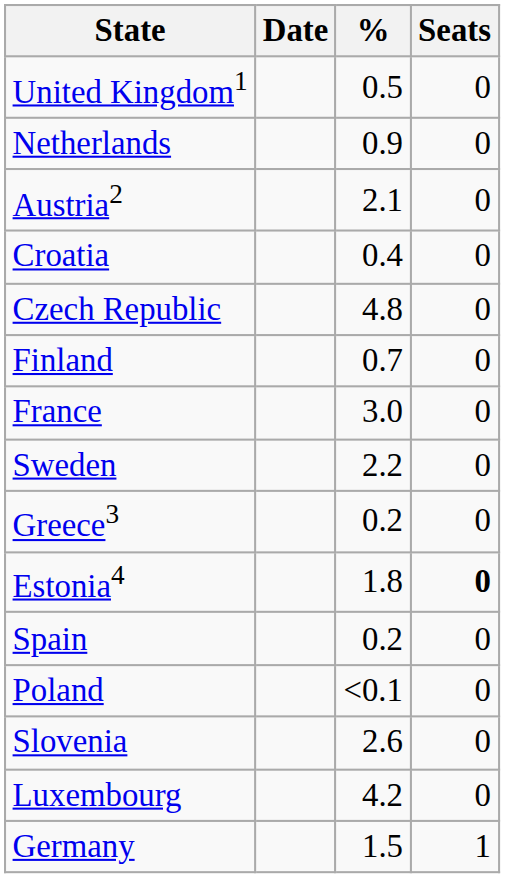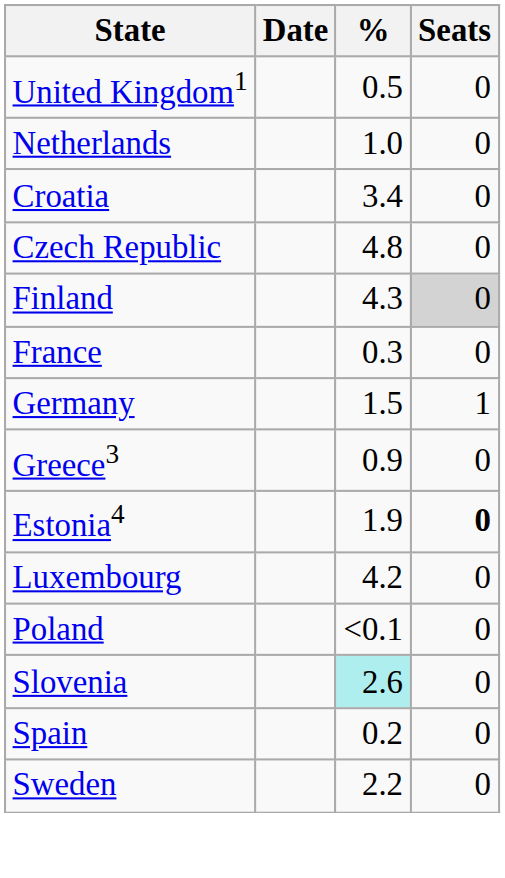 <table class="sortable wikitable" style="text-align: right;">
 <tr>
 <th>State</th>
 <th>Date</th>
 <th>%</th>
 <th>Seats</th>
 </tr>
 <tr>
 <td style="text-align: left;"><a href='#'>United Kingdom</a><sup>1</sup></td>
 <td></td>
 <td>0.5</td>
 <td>0</td>
 </tr>
 <tr>
 <td style="text-align: left;"><a href='#'>Netherlands</a></td>
 <td></td>
-<td>0.9</td>
-<td>0</td>
-</tr>
-<tr>
-<td style="text-align: left;"><a href='#'>Austria</a><sup>2</sup></td>
-<td></td>
-<td>2.1</td>
+<td>1.0</td>
 <td>0</td>
 </tr>
 <tr>
 <td style="text-align: left;"><a href='#'>Croatia</a></td>
 <td></td>
-<td>0.4</td>
+<td>3.4</td>
 <td>0</td>
 </tr>
 <tr>
 <td style="text-align: left;"><a href='#'>Czech Republic</a></td>
 <td></td>
 <td>4.8</td>
 <td>0</td>
 </tr>
 <tr>
 <td style="text-align: left;"><a href='#'>Finland</a></td>
 <td></td>
-<td>0.7</td>
-<td>0</td>
+<td>4.3</td>
+<td style="background: lightgrey;">0</td>
 </tr>
 <tr>
 <td style="text-align: left;"><a href='#'>France</a></td>
 <td></td>
-<td>3.0</td>
+<td>0.3</td>
 <td>0</td>
 </tr>
 <tr>
-<td style="text-align: left;"><a href='#'>Sweden</a></td>
+<td style="text-align: left;"><a href='#'>Germany</a></td>
 <td></td>
-<td>2.2</td>
-<td>0</td>
+<td>1.5</td>
+<td>1</td>
 </tr>
 <tr>
 <td style="text-align: left;"><a href='#'>Greece</a><sup>3</sup></td>
 <td></td>
-<td>0.2</td>
+<td>0.9</td>
 <td>0</td>
 </tr>
 <tr>
 <td style="text-align: left;"><a href='#'>Estonia</a><sup>4</sup></td>
 <td></td>
-<td>1.8</td>
+<td>1.9</td>
 <td><strong>0</strong></td>
 </tr>
 <tr>
-<td style="text-align: left;"><a href='#'>Spain</a></td>
+<td style="text-align: left;"><a href='#'>Luxembourg</a></td>
 <td></td>
-<td>0.2</td>
+<td>4.2</td>
 <td>0</td>
 </tr>
 <tr>
 <td style="text-align: left;"><a href='#'>Poland</a></td>
 <td></td>
 <td><0.1</td>
 <td>0</td>
 </tr>
 <tr>
 <td style="text-align: left;"><a href='#'>Slovenia</a></td>
 <td></td>
-<td>2.6</td>
+<td style="background: paleturquoise;">2.6</td>
 <td>0</td>
 </tr>
 <tr>
-<td style="text-align: left;"><a href='#'>Luxembourg</a></td>
+<td style="text-align: left;"><a href='#'>Spain</a></td>
 <td></td>
-<td>4.2</td>
+<td>0.2</td>
 <td>0</td>
 </tr>
 <tr>
-<td style="text-align: left;"><a href='#'>Germany</a></td>
+<td style="text-align: left;"><a href='#'>Sweden</a></td>
 <td></td>
-<td>1.5</td>
-<td>1</td>
+<td>2.2</td>
+<td>0</td>
 </tr>
 </table>
